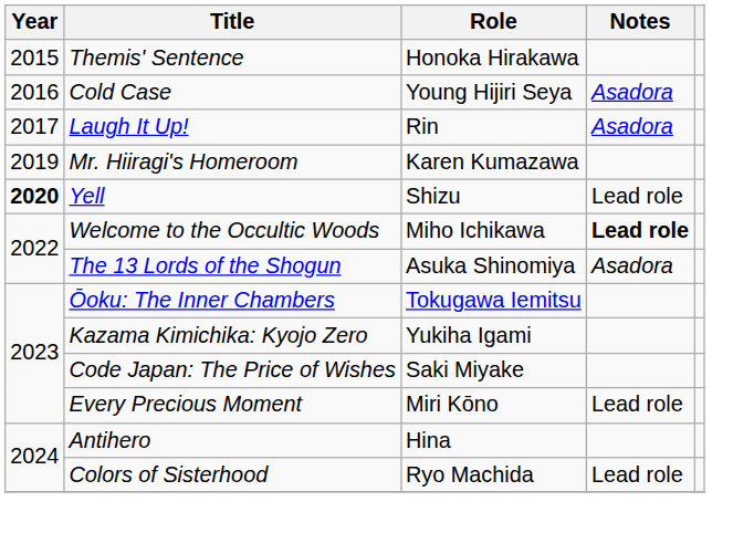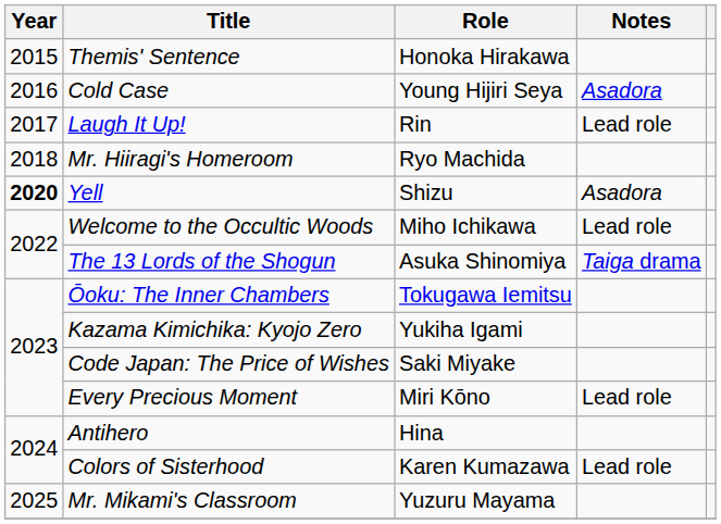 <table class="wikitable sortable">
 <tr>
 <th>Year</th>
 <th>Title</th>
 <th>Role</th>
 <th class="unsortable">Notes</th>
 <th class="unsortable"></th>
 </tr>
 <tr>
 <td>2015</td>
 <td><em>Themis' Sentence</em></td>
 <td>Honoka Hirakawa</td>
 <td></td>
 <td></td>
 </tr>
 <tr>
 <td>2016</td>
 <td><em>Cold Case</em></td>
 <td>Young Hijiri Seya</td>
 <td><em><a href='#'>Asadora</a></em></td>
 <td></td>
 </tr>
 <tr>
 <td>2017</td>
 <td><em><a href='#'>Laugh It Up!</a></em></td>
 <td>Rin</td>
-<td><em><a href='#'>Asadora</a></em></td>
+<td>Lead role</td>
 <td></td>
 </tr>
 <tr>
-<td>2019</td>
+<td>2018</td>
 <td><em>Mr. Hiiragi's Homeroom</em></td>
-<td>Karen Kumazawa</td>
+<td>Ryo Machida</td>
 <td></td>
 <td></td>
 </tr>
 <tr>
 <td><strong>2020</strong></td>
 <td><em><a href='#'>Yell</a></em></td>
 <td>Shizu</td>
-<td>Lead role</td>
+<td><em>Asadora</em></td>
 <td></td>
 </tr>
 <tr>
 <td rowspan="2">2022</td>
 <td><em>Welcome to the Occultic Woods</em></td>
 <td>Miho Ichikawa</td>
-<td><strong>Lead role</strong></td>
+<td>Lead role</td>
 <td></td>
 </tr>
 <tr>
 <td><em><a href='#'>The 13 Lords of the Shogun</a></em></td>
 <td>Asuka Shinomiya</td>
-<td><em>Asadora</em></td>
+<td><a href='#'><em>Taiga</em> drama</a></td>
 <td></td>
 </tr>
 <tr>
 <td rowspan="4">2023</td>
 <td><em><a href='#'>Ōoku: The Inner Chambers</a></em></td>
 <td><a href='#'>Tokugawa Iemitsu</a></td>
 <td></td>
 <td></td>
 </tr>
 <tr>
 <td><em>Kazama Kimichika: Kyojo Zero</em></td>
 <td>Yukiha Igami</td>
 <td></td>
 <td></td>
 </tr>
 <tr>
 <td><em>Code Japan: The Price of Wishes</em></td>
 <td>Saki Miyake</td>
 <td></td>
 <td></td>
 </tr>
 <tr>
 <td><em>Every Precious Moment</em></td>
 <td>Miri Kōno</td>
 <td>Lead role</td>
 <td></td>
 </tr>
 <tr>
 <td rowspan="2">2024</td>
 <td><em>Antihero</em></td>
 <td>Hina</td>
 <td></td>
 <td></td>
 </tr>
 <tr>
 <td><em>Colors of Sisterhood</em></td>
-<td>Ryo Machida</td>
+<td>Karen Kumazawa</td>
 <td>Lead role</td>
+<td></td>
+</tr>
+<tr>
+<td>2025</td>
+<td><em>Mr. Mikami's Classroom</em></td>
+<td>Yuzuru Mayama</td>
+<td></td>
 <td></td>
 </tr>
 <tr>
 </tr>
 </table>
